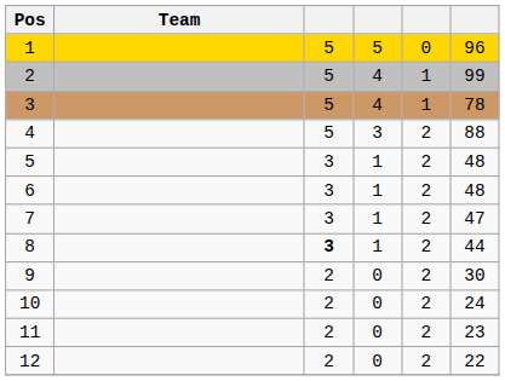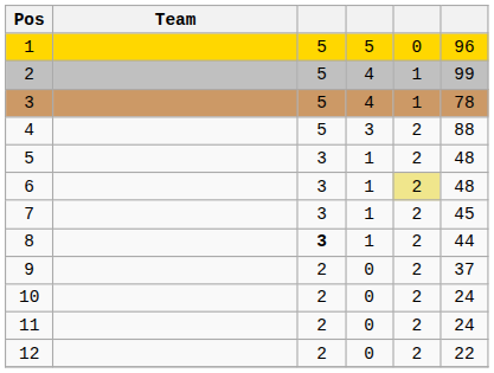 <table class="wikitable" style="text-align:center">
 <tr>
 <th width=30>Pos</th>
 <th width=180>Team</th>
 <th width=30></th>
 <th width=30></th>
 <th width=30></th>
 <th width=30></th>
 </tr>
 <tr bgcolor=gold>
 <td>1</td>
 <td align=left></td>
 <td>5</td>
 <td>5</td>
 <td>0</td>
 <td>96</td>
 </tr>
 <tr bgcolor=silver>
 <td>2</td>
 <td align=left></td>
 <td>5</td>
 <td>4</td>
 <td>1</td>
 <td>99</td>
 </tr>
 <tr bgcolor=cc9966>
 <td>3</td>
 <td align=left></td>
 <td>5</td>
 <td>4</td>
 <td>1</td>
 <td>78</td>
 </tr>
 <tr>
 <td>4</td>
 <td align=left></td>
 <td>5</td>
 <td>3</td>
 <td>2</td>
 <td>88</td>
 </tr>
 <tr>
 <td>5</td>
 <td align=left></td>
 <td>3</td>
 <td>1</td>
 <td>2</td>
 <td>48</td>
 </tr>
 <tr>
 <td>6</td>
 <td align=left></td>
 <td>3</td>
 <td>1</td>
-<td>2</td>
+<td style="background: khaki;">2</td>
 <td>48</td>
 </tr>
 <tr>
 <td>7</td>
 <td align=left></td>
 <td>3</td>
 <td>1</td>
 <td>2</td>
-<td>47</td>
+<td>45</td>
 </tr>
 <tr>
 <td>8</td>
 <td align=left></td>
 <td><strong>3</strong></td>
 <td>1</td>
 <td>2</td>
 <td>44</td>
 </tr>
 <tr>
 <td>9</td>
 <td align=left></td>
 <td>2</td>
 <td>0</td>
 <td>2</td>
-<td>30</td>
+<td>37</td>
 </tr>
 <tr>
 <td>10</td>
 <td align=left></td>
 <td>2</td>
 <td>0</td>
 <td>2</td>
 <td>24</td>
 </tr>
 <tr>
 <td>11</td>
 <td align=left></td>
 <td>2</td>
 <td>0</td>
 <td>2</td>
-<td>23</td>
+<td>24</td>
 </tr>
 <tr>
 <td>12</td>
 <td align=left></td>
 <td>2</td>
 <td>0</td>
 <td>2</td>
 <td>22</td>
 </tr>
 <tr>
 </tr>
 </table>
